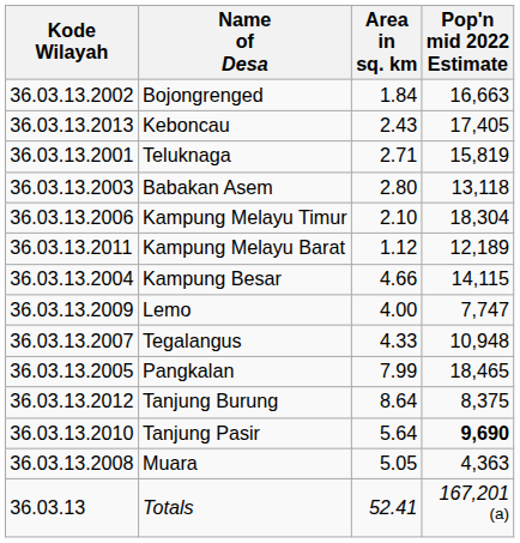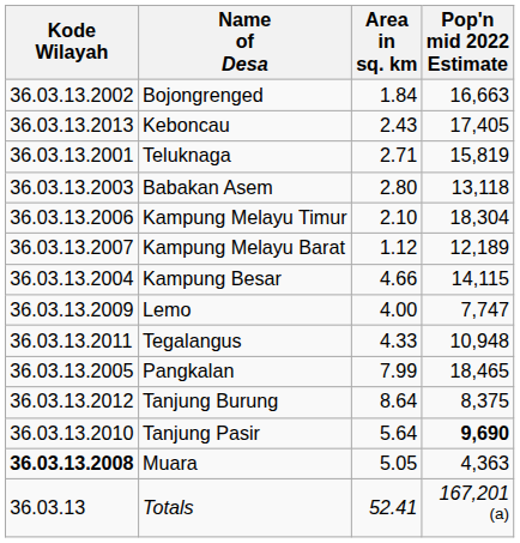 <table class="wikitable">
 <tr>
 <th>Kode <br>Wilayah</th>
 <th>Name <br>of <br><em>Desa</em></th>
 <th>Area <br>in <br>sq. km</th>
 <th>Pop'n <br>mid 2022<br>Estimate</th>
 </tr>
 <tr>
 <td>36.03.13.2002</td>
 <td>Bojongrenged</td>
 <td align="right">1.84</td>
 <td align="right">16,663</td>
 </tr>
 <tr>
 <td>36.03.13.2013</td>
 <td>Keboncau</td>
 <td align="right">2.43</td>
 <td align="right">17,405</td>
 </tr>
 <tr>
 <td>36.03.13.2001</td>
 <td>Teluknaga</td>
 <td align="right">2.71</td>
 <td align="right">15,819</td>
 </tr>
 <tr>
 <td>36.03.13.2003</td>
 <td>Babakan Asem</td>
 <td align="right">2.80</td>
 <td align="right">13,118</td>
 </tr>
 <tr>
 <td>36.03.13.2006</td>
 <td>Kampung Melayu Timur</td>
 <td align="right">2.10</td>
 <td align="right">18,304</td>
 </tr>
 <tr>
-<td>36.03.13.2011</td>
+<td>36.03.13.2007</td>
 <td>Kampung Melayu Barat</td>
 <td align="right">1.12</td>
 <td align="right">12,189</td>
 </tr>
 <tr>
 <td>36.03.13.2004</td>
 <td>Kampung Besar</td>
 <td align="right">4.66</td>
 <td align="right">14,115</td>
 </tr>
 <tr>
 <td>36.03.13.2009</td>
 <td>Lemo</td>
 <td align="right">4.00</td>
 <td align="right">7,747</td>
 </tr>
 <tr>
-<td>36.03.13.2007</td>
+<td>36.03.13.2011</td>
 <td>Tegalangus</td>
 <td align="right">4.33</td>
 <td align="right">10,948</td>
 </tr>
 <tr>
 <td>36.03.13.2005</td>
 <td>Pangkalan</td>
 <td align="right">7.99</td>
 <td align="right">18,465</td>
 </tr>
 <tr>
 <td>36.03.13.2012</td>
 <td>Tanjung Burung</td>
 <td align="right">8.64</td>
 <td align="right">8,375</td>
 </tr>
 <tr>
 <td>36.03.13.2010</td>
 <td>Tanjung Pasir</td>
 <td align="right">5.64</td>
 <td align="right"><strong>9,690</strong></td>
 </tr>
 <tr>
-<td>36.03.13.2008</td>
+<td><strong>36.03.13.2008</strong></td>
 <td>Muara</td>
 <td align="right">5.05</td>
 <td align="right">4,363</td>
 </tr>
 <tr>
 <td>36.03.13</td>
 <td><em>Totals</em></td>
 <td align="right"><em>52.41</em></td>
 <td align="right"><em>167,201</em><br><sup>(a)</sup></td>
 </tr>
 </table>
